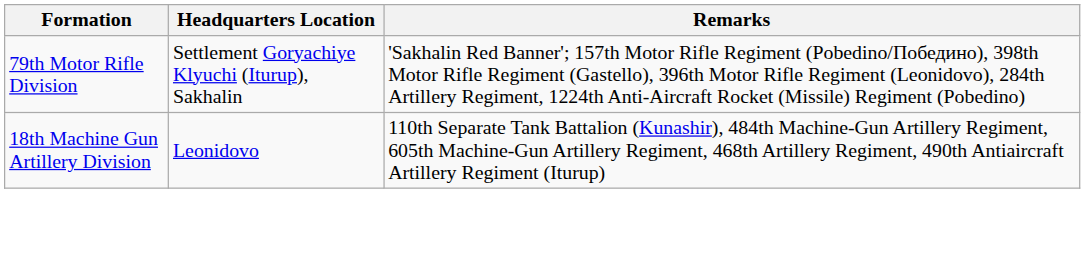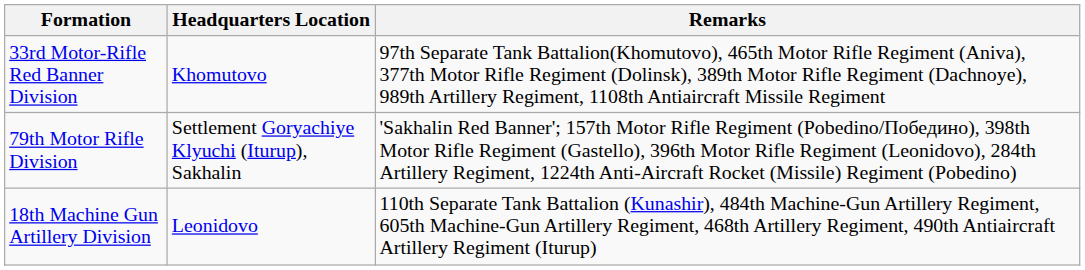 <table class= "wikitable">
 <tr>
 <th>Formation</th>
 <th>Headquarters Location</th>
 <th>Remarks</th>
+</tr>
+<tr>
+<td><a href='#'>33rd Motor-Rifle Red Banner Division</a></td>
+<td><a href='#'>Khomutovo</a></td>
+<td>97th Separate Tank Battalion(Khomutovo), 465th Motor Rifle Regiment (Aniva), 377th Motor Rifle Regiment (Dolinsk), 389th Motor Rifle Regiment (Dachnoye), 989th Artillery Regiment, 1108th Antiaircraft Missile Regiment</td>
 </tr>
 <tr>
 <td><a href='#'>79th Motor Rifle Division</a></td>
 <td>Settlement <a href='#'>Goryachiye Klyuchi</a> (<a href='#'>Iturup</a>), Sakhalin</td>
 <td>'Sakhalin Red Banner'; 157th Motor Rifle Regiment (Pobedino/Победино), 398th Motor Rifle Regiment (Gastello), 396th Motor Rifle Regiment (Leonidovo), 284th Artillery Regiment, 1224th Anti-Aircraft Rocket (Missile) Regiment (Pobedino)</td>
 </tr>
 <tr>
 <td><a href='#'>18th Machine Gun Artillery Division</a></td>
 <td><a href='#'>Leonidovo</a></td>
 <td>110th Separate Tank Battalion (<a href='#'>Kunashir</a>), 484th Machine-Gun Artillery Regiment, 605th Machine-Gun Artillery Regiment, 468th Artillery Regiment, 490th Antiaircraft Artillery Regiment (Iturup)</td>
 </tr>
 </table>
